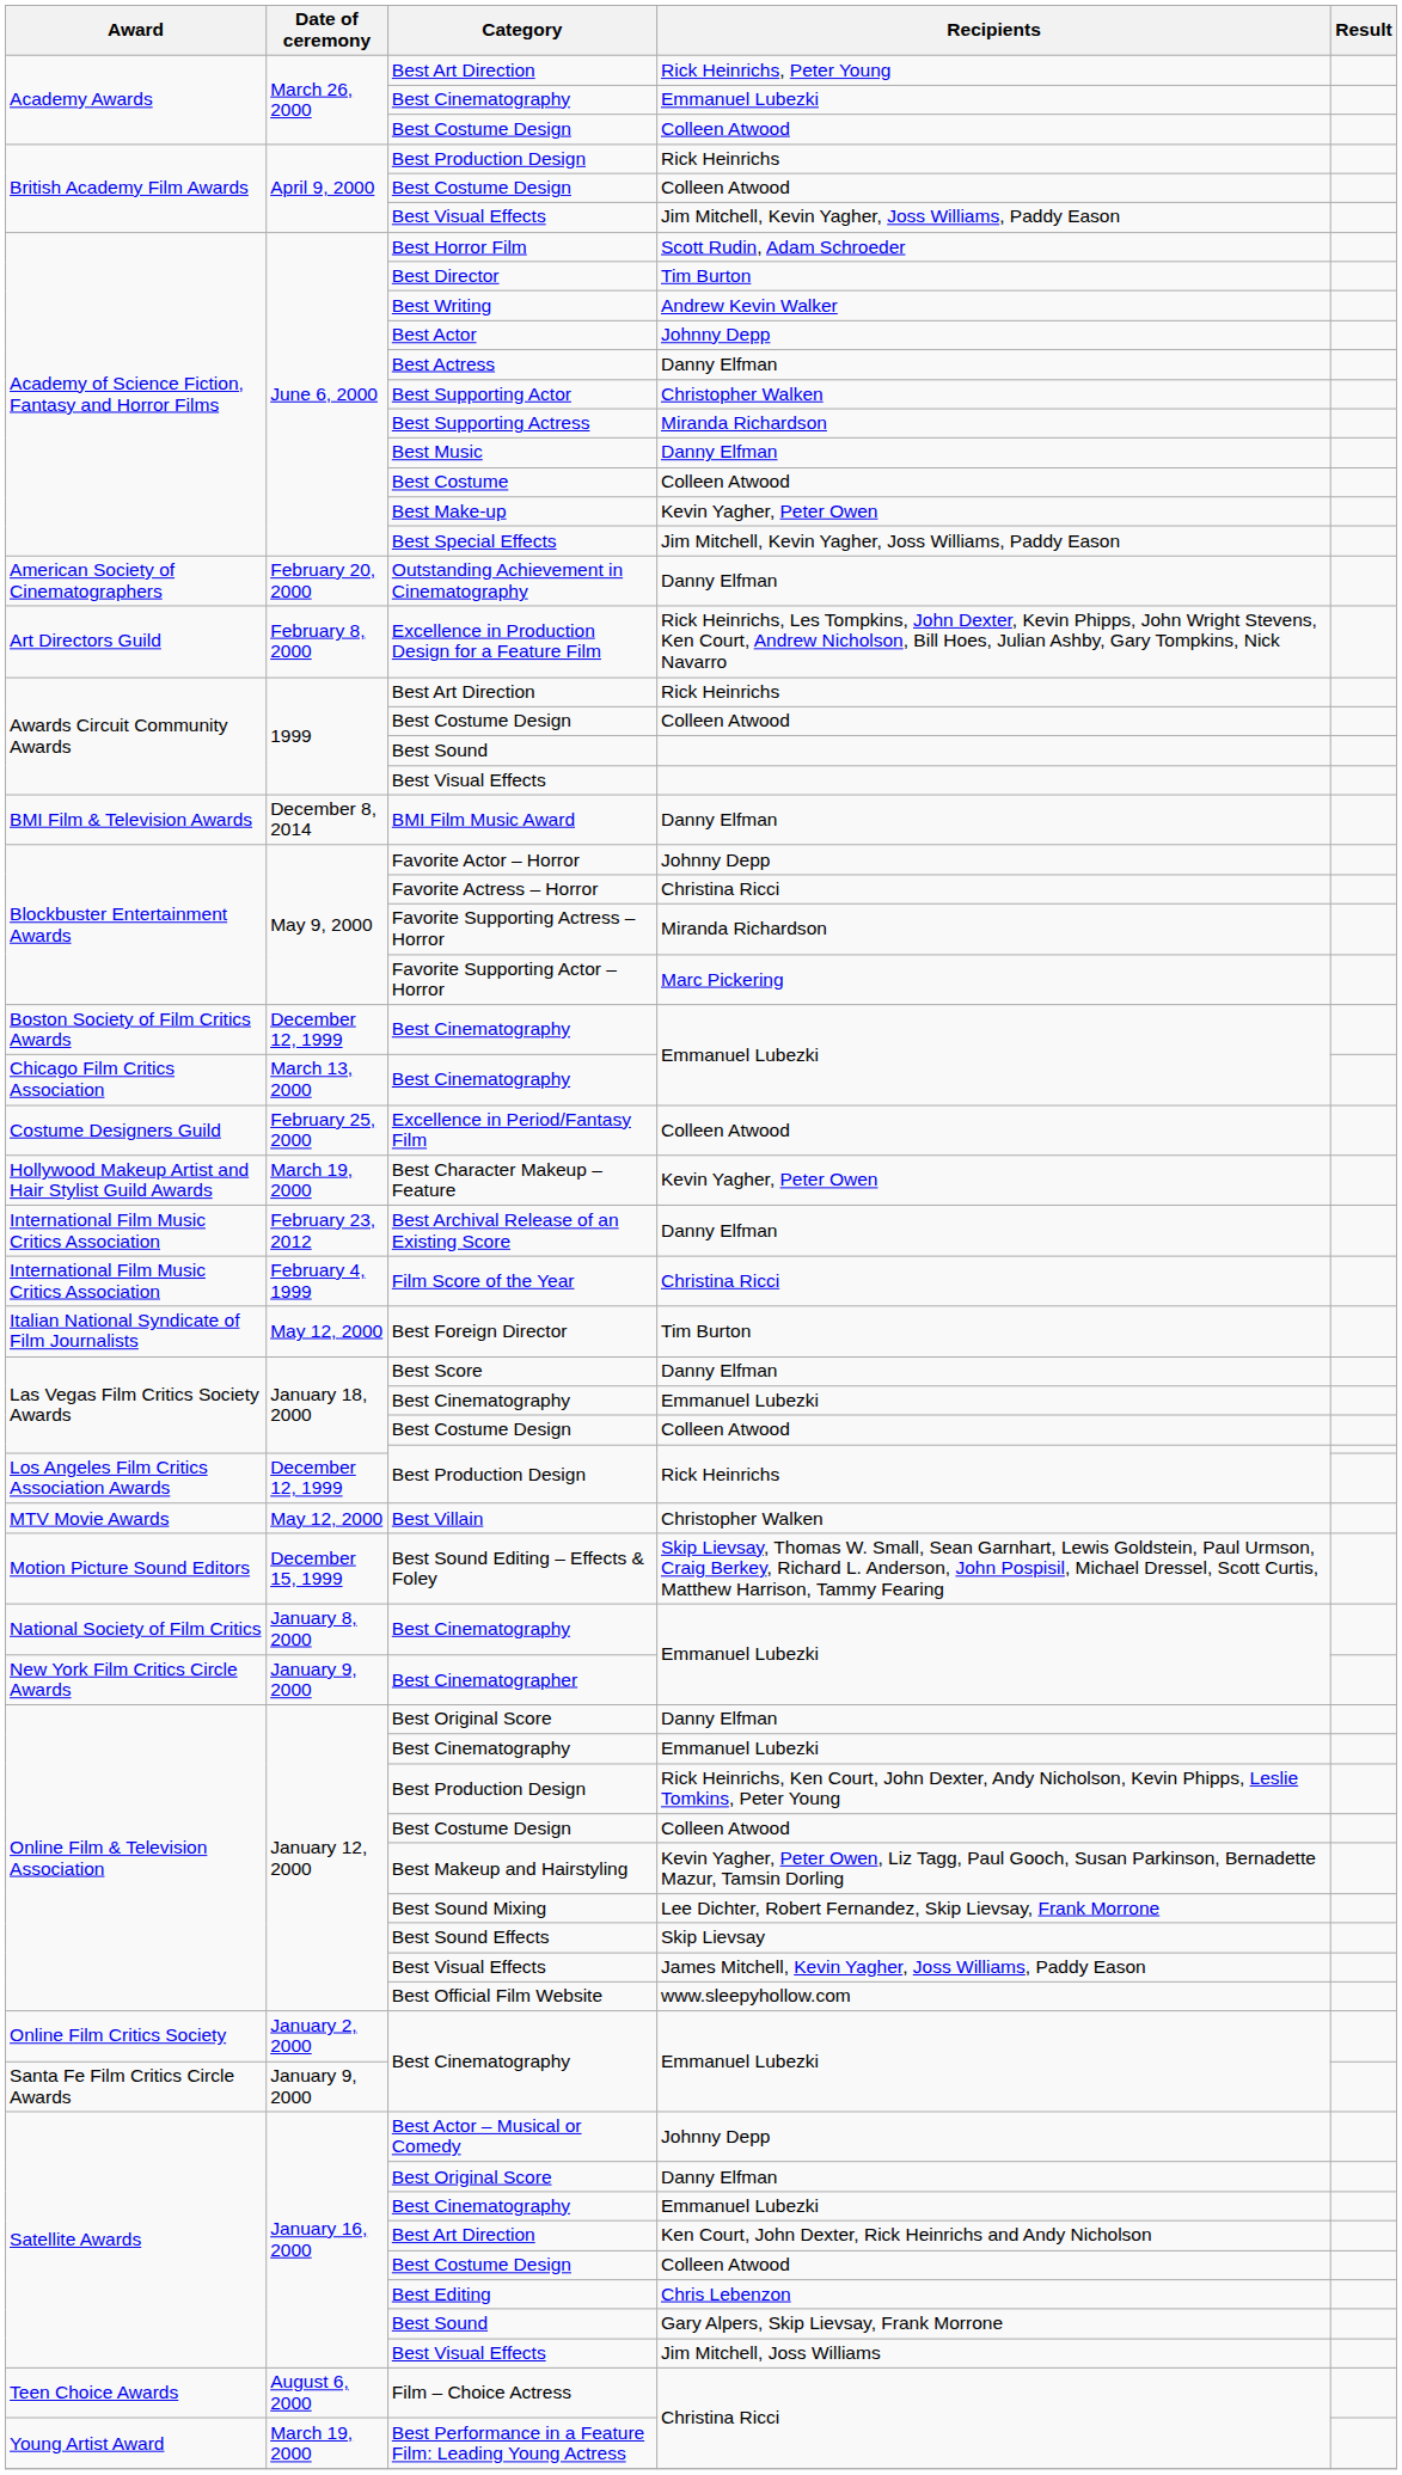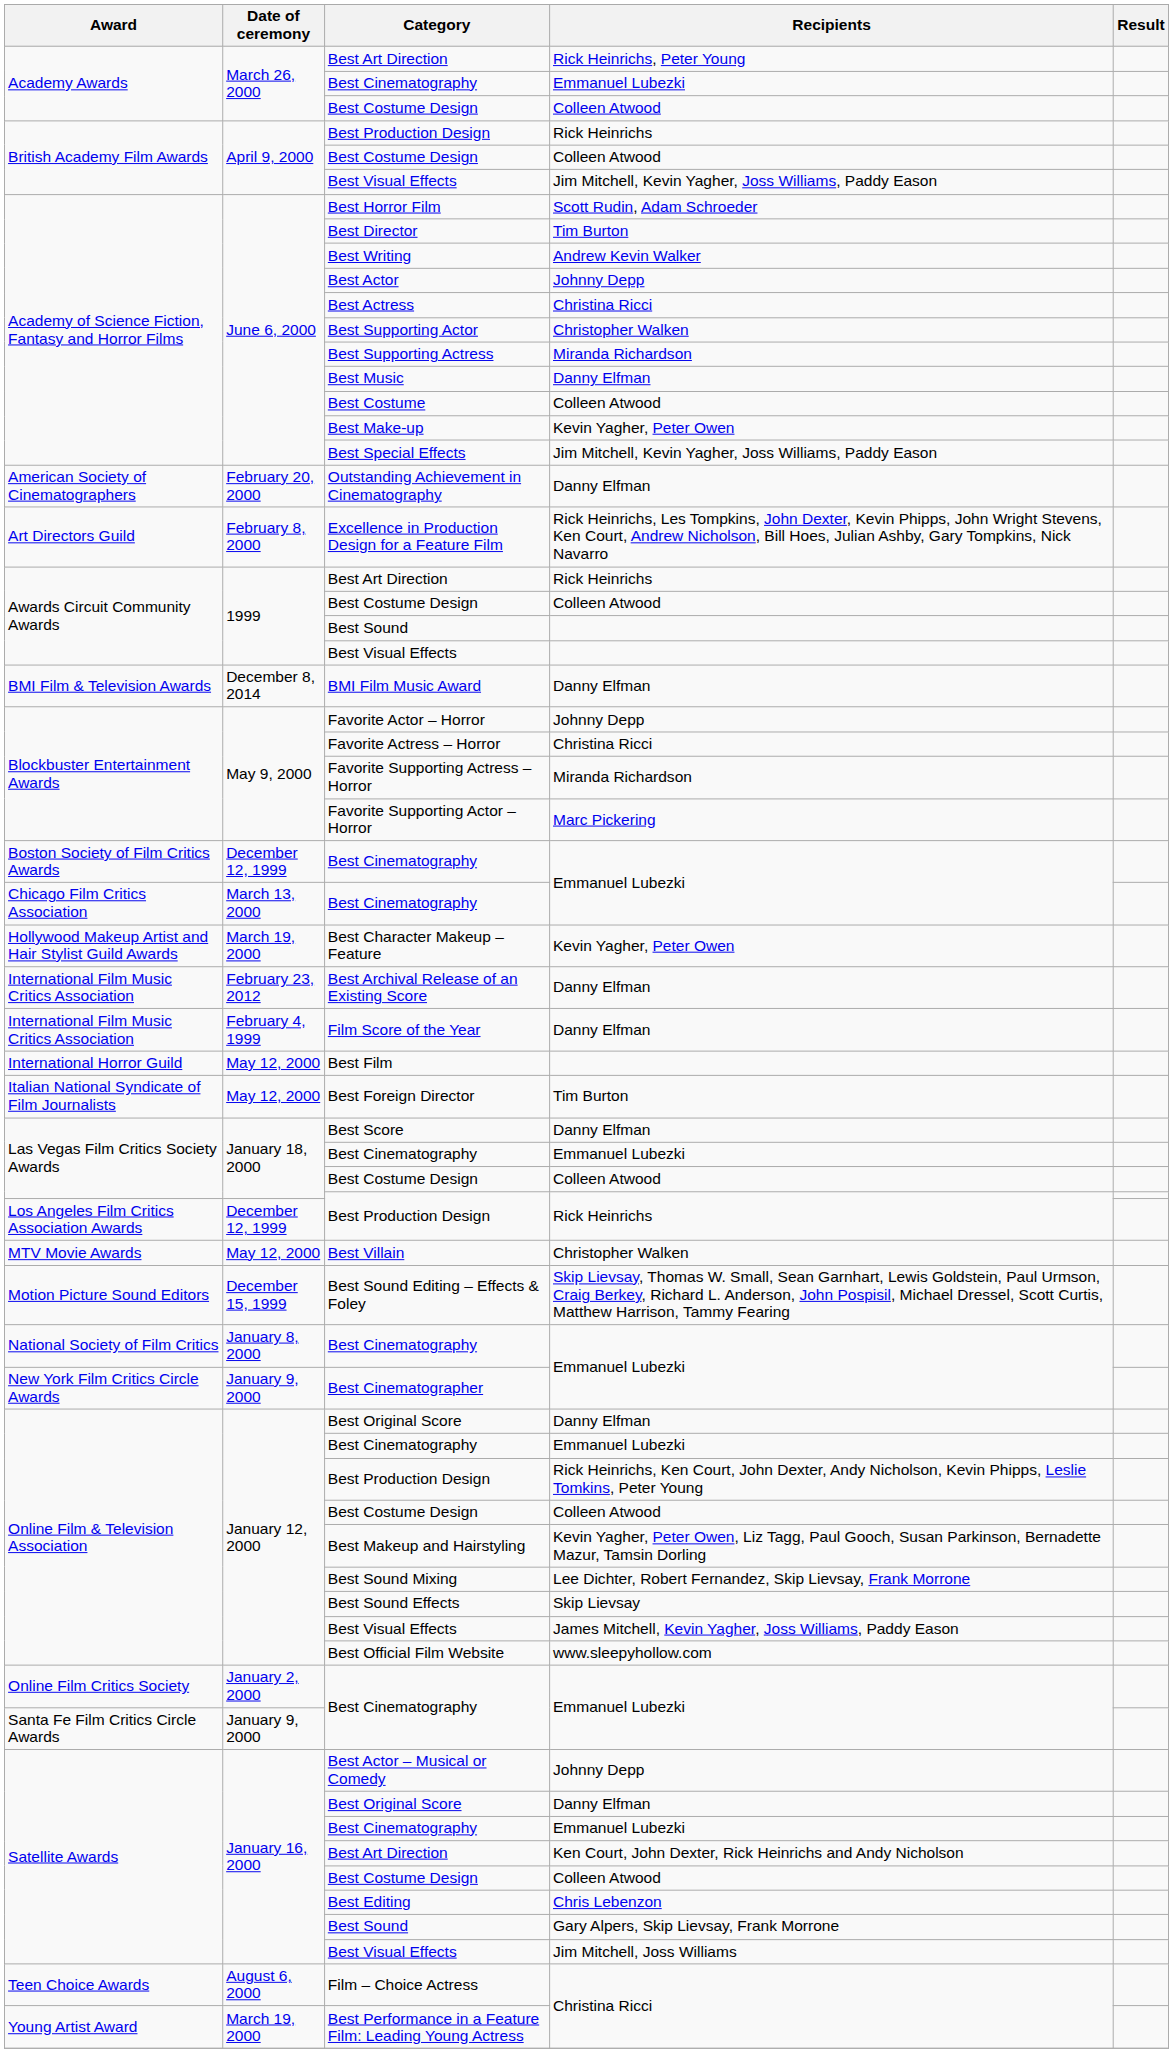 <table class="wikitable sortable" width="95%">
 <tr style="background:#ccc; text-align:center;">
 </tr>
 <tr style="background:#ccc; text-align:center;">
 <th>Award</th>
 <th>Date of ceremony</th>
 <th>Category</th>
 <th>Recipients</th>
 <th>Result</th>
 </tr>
 <tr>
 <td rowspan="3"><a href='#'>Academy Awards</a></td>
 <td rowspan="3"><a href='#'>March 26, 2000</a></td>
 <td><a href='#'>Best Art Direction</a></td>
 <td><a href='#'>Rick Heinrichs</a>, <a href='#'>Peter Young</a></td>
 <td></td>
 </tr>
 <tr>
 <td><a href='#'>Best Cinematography</a></td>
 <td><a href='#'>Emmanuel Lubezki</a></td>
 <td></td>
 </tr>
 <tr>
 <td><a href='#'>Best Costume Design</a></td>
 <td><a href='#'>Colleen Atwood</a></td>
 <td></td>
 </tr>
 <tr>
 <td rowspan="3"><a href='#'>British Academy Film Awards</a></td>
 <td rowspan="3"><a href='#'>April 9, 2000</a></td>
 <td><a href='#'>Best Production Design</a></td>
 <td>Rick Heinrichs</td>
 <td></td>
 </tr>
 <tr>
 <td><a href='#'>Best Costume Design</a></td>
 <td>Colleen Atwood</td>
 <td></td>
 </tr>
 <tr>
 <td><a href='#'>Best Visual Effects</a></td>
 <td>Jim Mitchell, Kevin Yagher, <a href='#'>Joss Williams</a>, Paddy Eason</td>
 <td></td>
 </tr>
 <tr>
 <td rowspan="11"><a href='#'>Academy of Science Fiction, Fantasy and Horror Films</a></td>
 <td rowspan="11"><a href='#'>June 6, 2000</a></td>
 <td><a href='#'>Best Horror Film</a></td>
 <td><a href='#'>Scott Rudin</a>, <a href='#'>Adam Schroeder</a></td>
 <td></td>
 </tr>
 <tr>
 <td><a href='#'>Best Director</a></td>
 <td><a href='#'>Tim Burton</a></td>
 <td></td>
 </tr>
 <tr>
 <td><a href='#'>Best Writing</a></td>
 <td><a href='#'>Andrew Kevin Walker</a></td>
 <td></td>
 </tr>
 <tr>
 <td><a href='#'>Best Actor</a></td>
 <td><a href='#'>Johnny Depp</a></td>
 <td></td>
 </tr>
 <tr>
 <td><a href='#'>Best Actress</a></td>
-<td>Danny Elfman</td>
+<td><a href='#'>Christina Ricci</a></td>
 <td></td>
 </tr>
 <tr>
 <td><a href='#'>Best Supporting Actor</a></td>
 <td><a href='#'>Christopher Walken</a></td>
 <td></td>
 </tr>
 <tr>
 <td><a href='#'>Best Supporting Actress</a></td>
 <td><a href='#'>Miranda Richardson</a></td>
 <td></td>
 </tr>
 <tr>
 <td><a href='#'>Best Music</a></td>
 <td><a href='#'>Danny Elfman</a></td>
 <td></td>
 </tr>
 <tr>
 <td><a href='#'>Best Costume</a></td>
 <td>Colleen Atwood</td>
 <td></td>
 </tr>
 <tr>
 <td><a href='#'>Best Make-up</a></td>
 <td>Kevin Yagher, <a href='#'>Peter Owen</a></td>
 <td></td>
 </tr>
 <tr>
 <td><a href='#'>Best Special Effects</a></td>
 <td>Jim Mitchell, Kevin Yagher, Joss Williams, Paddy Eason</td>
 <td></td>
 </tr>
 <tr>
 <td rowspan="1"><a href='#'>American Society of Cinematographers</a></td>
 <td rowspan="1"><a href='#'>February 20, 2000</a></td>
 <td><a href='#'>Outstanding Achievement in Cinematography</a></td>
 <td>Danny Elfman</td>
 <td></td>
 </tr>
 <tr>
 <td rowspan="1"><a href='#'>Art Directors Guild</a></td>
 <td rowspan="1"><a href='#'>February 8, 2000</a></td>
 <td><a href='#'>Excellence in Production Design for a Feature Film</a></td>
 <td>Rick Heinrichs, Les Tompkins, <a href='#'>John Dexter</a>, Kevin Phipps, John Wright Stevens, Ken Court, <a href='#'>Andrew Nicholson</a>, Bill Hoes, Julian Ashby, Gary Tompkins, Nick Navarro</td>
 <td></td>
 </tr>
 <tr>
 <td rowspan="4">Awards Circuit Community Awards</td>
 <td rowspan="4">1999</td>
 <td>Best Art Direction</td>
 <td>Rick Heinrichs</td>
 <td></td>
 </tr>
 <tr>
 <td>Best Costume Design</td>
 <td>Colleen Atwood</td>
 <td></td>
 </tr>
 <tr>
 <td>Best Sound</td>
 <td></td>
 <td></td>
 </tr>
 <tr>
 <td>Best Visual Effects</td>
 <td></td>
 <td></td>
 </tr>
 <tr>
 <td rowspan="1"><a href='#'>BMI Film & Television Awards</a></td>
 <td rowspan="1">December 8, 2014</td>
 <td><a href='#'>BMI Film Music Award</a></td>
 <td>Danny Elfman</td>
 <td></td>
 </tr>
 <tr>
 <td rowspan="4"><a href='#'>Blockbuster Entertainment Awards</a></td>
 <td rowspan="4">May 9, 2000</td>
 <td>Favorite Actor – Horror</td>
 <td>Johnny Depp</td>
 <td></td>
 </tr>
 <tr>
 <td>Favorite Actress – Horror</td>
 <td>Christina Ricci</td>
 <td></td>
 </tr>
 <tr>
 <td>Favorite Supporting Actress – Horror</td>
 <td>Miranda Richardson</td>
 <td></td>
 </tr>
 <tr>
 <td>Favorite Supporting Actor – Horror</td>
 <td><a href='#'>Marc Pickering</a></td>
 <td></td>
 </tr>
 <tr>
 <td rowspan="1"><a href='#'>Boston Society of Film Critics Awards</a></td>
 <td rowspan="1"><a href='#'>December 12, 1999</a></td>
 <td><a href='#'>Best Cinematography</a></td>
 <td rowspan="2">Emmanuel Lubezki</td>
 <td></td>
 </tr>
 <tr>
 <td rowspan="1"><a href='#'>Chicago Film Critics Association</a></td>
 <td rowspan="1"><a href='#'>March 13, 2000</a></td>
 <td><a href='#'>Best Cinematography</a></td>
 <td></td>
 </tr>
 <tr>
-<td rowspan="1"><a href='#'>Costume Designers Guild</a></td>
-<td rowspan="1"><a href='#'>February 25, 2000</a></td>
-<td><a href='#'>Excellence in Period/Fantasy Film</a></td>
-<td>Colleen Atwood</td>
-<td></td>
-</tr>
-<tr>
 <td rowspan="1"><a href='#'>Hollywood Makeup Artist and Hair Stylist Guild Awards</a></td>
 <td rowspan="1"><a href='#'>March 19, 2000</a></td>
 <td>Best Character Makeup – Feature</td>
 <td>Kevin Yagher, <a href='#'>Peter Owen</a></td>
 <td></td>
 </tr>
 <tr>
 <td rowspan="1"><a href='#'>International Film Music Critics Association</a></td>
 <td rowspan="1"><a href='#'>February 23, 2012</a></td>
 <td><a href='#'>Best Archival Release of an Existing Score</a></td>
 <td>Danny Elfman </td>
 <td></td>
 </tr>
 <tr>
 <td rowspan="1"><a href='#'>International Film Music Critics Association</a></td>
 <td rowspan="1"><a href='#'>February 4, 1999</a></td>
 <td><a href='#'>Film Score of the Year</a></td>
-<td><a href='#'>Christina Ricci</a></td>
+<td>Danny Elfman</td>
+<td></td>
+</tr>
+<tr>
+<td rowspan="1"><a href='#'>International Horror Guild</a></td>
+<td rowspan="1"><a href='#'>May 12, 2000</a></td>
+<td>Best Film</td>
+<td></td>
 <td></td>
 </tr>
 <tr>
 <td rowspan="1"><a href='#'>Italian National Syndicate of Film Journalists</a></td>
 <td rowspan="1"><a href='#'>May 12, 2000</a></td>
 <td>Best Foreign Director</td>
 <td>Tim Burton</td>
 <td></td>
 </tr>
 <tr>
 <td rowspan="4">Las Vegas Film Critics Society Awards</td>
 <td rowspan="4">January 18, 2000</td>
 <td>Best Score</td>
 <td>Danny Elfman</td>
 <td></td>
 </tr>
 <tr>
 <td>Best Cinematography</td>
 <td>Emmanuel Lubezki</td>
 <td></td>
 </tr>
 <tr>
 <td>Best Costume Design</td>
 <td>Colleen Atwood</td>
 <td></td>
 </tr>
 <tr>
 <td rowspan="2">Best Production Design</td>
 <td rowspan="2">Rick Heinrichs</td>
 <td></td>
 </tr>
 <tr>
 <td rowspan="1"><a href='#'>Los Angeles Film Critics Association Awards</a></td>
 <td rowspan="1"><a href='#'>December 12, 1999</a></td>
 <td></td>
 </tr>
 <tr>
 <td rowspan="1"><a href='#'>MTV Movie Awards</a></td>
 <td rowspan="1"><a href='#'>May 12, 2000</a></td>
 <td><a href='#'>Best Villain</a></td>
 <td>Christopher Walken</td>
 <td></td>
 </tr>
 <tr>
 <td rowspan="1"><a href='#'>Motion Picture Sound Editors</a></td>
 <td rowspan="1"><a href='#'>December 15, 1999</a></td>
 <td>Best Sound Editing – Effects & Foley</td>
 <td><a href='#'>Skip Lievsay</a>, Thomas W. Small, Sean Garnhart, Lewis Goldstein, Paul Urmson, <a href='#'>Craig Berkey</a>, Richard L. Anderson, <a href='#'>John Pospisil</a>, Michael Dressel, Scott Curtis, Matthew Harrison, Tammy Fearing</td>
 <td></td>
 </tr>
 <tr>
 <td rowspan="1"><a href='#'>National Society of Film Critics</a></td>
 <td rowspan="1"><a href='#'>January 8, 2000</a></td>
 <td><a href='#'>Best Cinematography</a></td>
 <td rowspan="2">Emmanuel Lubezki</td>
 <td></td>
 </tr>
 <tr>
 <td rowspan="1"><a href='#'>New York Film Critics Circle Awards</a></td>
 <td rowspan="1"><a href='#'>January 9, 2000</a></td>
 <td><a href='#'>Best Cinematographer</a></td>
 <td></td>
 </tr>
 <tr>
 <td rowspan="9"><a href='#'>Online Film & Television Association</a></td>
 <td rowspan="9">January 12, 2000</td>
 <td>Best Original Score</td>
 <td>Danny Elfman</td>
 <td></td>
 </tr>
 <tr>
 <td>Best Cinematography</td>
 <td>Emmanuel Lubezki</td>
 <td></td>
 </tr>
 <tr>
 <td>Best Production Design</td>
 <td>Rick Heinrichs, Ken Court, John Dexter, Andy Nicholson, Kevin Phipps, <a href='#'>Leslie Tomkins</a>, Peter Young</td>
 <td></td>
 </tr>
 <tr>
 <td>Best Costume Design</td>
 <td>Colleen Atwood</td>
 <td></td>
 </tr>
 <tr>
 <td>Best Makeup and Hairstyling</td>
 <td>Kevin Yagher, <a href='#'>Peter Owen</a>, Liz Tagg, Paul Gooch, Susan Parkinson, Bernadette Mazur, Tamsin Dorling</td>
 <td></td>
 </tr>
 <tr>
 <td>Best Sound Mixing</td>
 <td>Lee Dichter, Robert Fernandez, Skip Lievsay, <a href='#'>Frank Morrone</a></td>
 <td></td>
 </tr>
 <tr>
 <td>Best Sound Effects</td>
 <td>Skip Lievsay</td>
 <td></td>
 </tr>
 <tr>
 <td>Best Visual Effects</td>
 <td>James Mitchell, <a href='#'>Kevin Yagher</a>, <a href='#'>Joss Williams</a>, Paddy Eason</td>
 <td></td>
 </tr>
 <tr>
 <td>Best Official Film Website</td>
 <td>www.sleepyhollow.com</td>
 <td></td>
 </tr>
 <tr>
 <td><a href='#'>Online Film Critics Society</a></td>
 <td><a href='#'>January 2, 2000</a></td>
 <td rowspan="2">Best Cinematography</td>
 <td rowspan="2">Emmanuel Lubezki</td>
 <td></td>
 </tr>
 <tr>
 <td>Santa Fe Film Critics Circle Awards</td>
 <td>January 9, 2000</td>
 <td></td>
 </tr>
 <tr>
 <td rowspan="8"><a href='#'>Satellite Awards</a></td>
 <td rowspan="8"><a href='#'>January 16, 2000</a></td>
 <td><a href='#'>Best Actor – Musical or Comedy</a></td>
 <td>Johnny Depp</td>
 <td></td>
 </tr>
 <tr>
 <td><a href='#'>Best Original Score</a></td>
 <td>Danny Elfman</td>
 <td></td>
 </tr>
 <tr>
 <td><a href='#'>Best Cinematography</a></td>
 <td>Emmanuel Lubezki</td>
 <td></td>
 </tr>
 <tr>
 <td><a href='#'>Best Art Direction</a></td>
 <td>Ken Court, John Dexter, Rick Heinrichs and Andy Nicholson</td>
 <td></td>
 </tr>
 <tr>
 <td><a href='#'>Best Costume Design</a></td>
 <td>Colleen Atwood</td>
 <td></td>
 </tr>
 <tr>
 <td><a href='#'>Best Editing</a></td>
 <td><a href='#'>Chris Lebenzon</a></td>
 <td></td>
 </tr>
 <tr>
 <td><a href='#'>Best Sound</a></td>
 <td>Gary Alpers, Skip Lievsay, Frank Morrone</td>
 <td></td>
 </tr>
 <tr>
 <td><a href='#'>Best Visual Effects</a></td>
 <td>Jim Mitchell, Joss Williams</td>
 <td></td>
 </tr>
 <tr>
 <td rowspan="1"><a href='#'>Teen Choice Awards</a></td>
 <td rowspan="1"><a href='#'>August 6, 2000</a></td>
 <td>Film – Choice Actress</td>
 <td rowspan="2">Christina Ricci</td>
 <td></td>
 </tr>
 <tr>
 <td rowspan="1"><a href='#'>Young Artist Award</a></td>
 <td rowspan="1"><a href='#'>March 19, 2000</a></td>
 <td><a href='#'>Best Performance in a Feature Film: Leading Young Actress</a></td>
 <td></td>
 </tr>
 <tr>
 </tr>
 </table>
